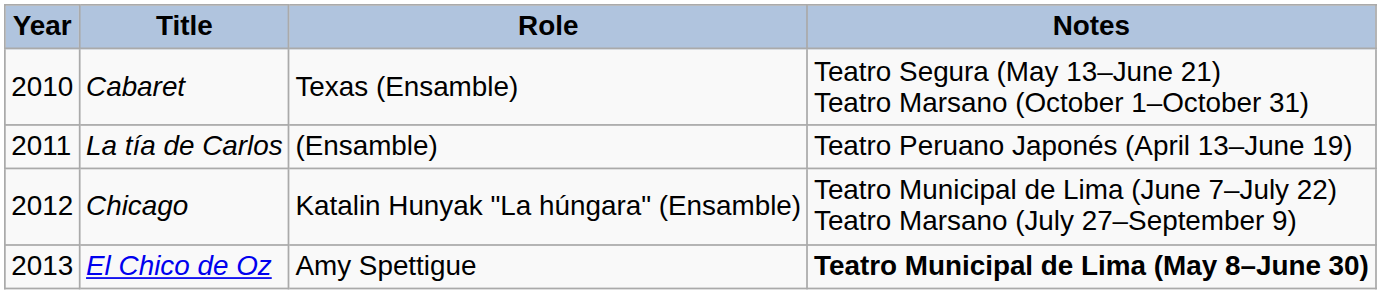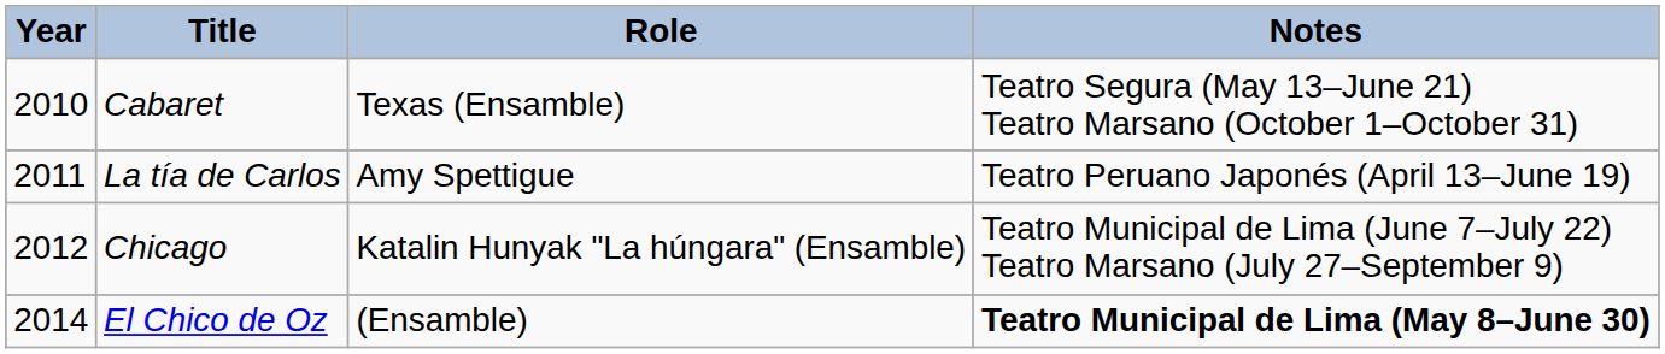 <table class="wikitable">
 <tr>
 <th style="background:#B0C4DE;">Year</th>
 <th style="background:#B0C4DE;">Title</th>
 <th style="background:#B0C4DE;">Role</th>
 <th style="background:#B0C4DE;">Notes</th>
 </tr>
 <tr>
 <td>2010</td>
 <td><em>Cabaret</em></td>
 <td>Texas (Ensamble)</td>
 <td>Teatro Segura (May 13–June 21)<br>Teatro Marsano (October 1–October 31)</td>
 </tr>
 <tr>
 <td>2011</td>
 <td><em>La tía de Carlos</em></td>
-<td>(Ensamble)</td>
+<td>Amy Spettigue</td>
 <td>Teatro Peruano Japonés (April 13–June 19)</td>
 </tr>
 <tr>
 <td>2012</td>
 <td><em>Chicago</em></td>
 <td>Katalin Hunyak "La húngara" (Ensamble)</td>
 <td>Teatro Municipal de Lima (June 7–July 22)<br>Teatro Marsano (July 27–September 9)</td>
 </tr>
 <tr>
-<td>2013</td>
+<td>2014</td>
 <td><em><a href='#'>El Chico de Oz</a></em></td>
-<td>Amy Spettigue</td>
+<td>(Ensamble)</td>
 <td><strong>Teatro Municipal de Lima (May 8–June 30)</strong></td>
 </tr>
 </table>
